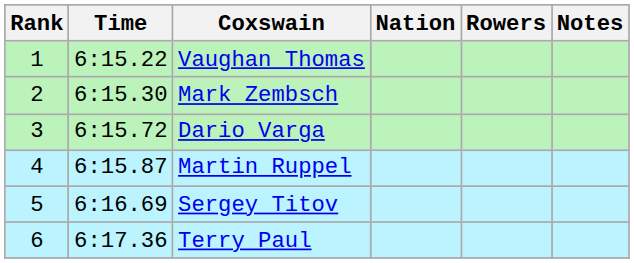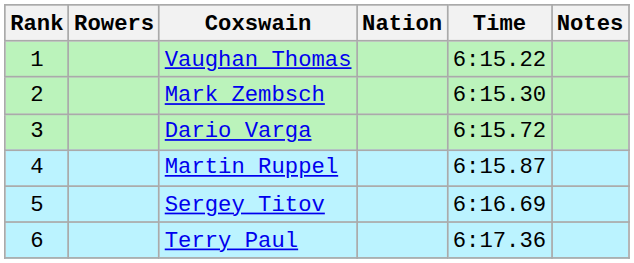 <table class="wikitable sortable" style="text-align:center">
 <tr>
 <th>Rank</th>
-<th>Time</th>
+<th>Rowers</th>
 <th>Coxswain</th>
 <th>Nation</th>
-<th>Rowers</th>
+<th>Time</th>
 <th>Notes</th>
 </tr>
 <tr bgcolor=bbf3bb>
 <td>1</td>
-<td>6:15.22</td>
+<td align=left data-sort-value="Alonço, Nilton"></td>
 <td align=left data-sort-value="Thomas, Vaughan"><a href='#'>Vaughan Thomas</a></td>
 <td align=left></td>
-<td align=left data-sort-value="Alonço, Nilton"></td>
+<td>6:15.22</td>
 <td></td>
 </tr>
 <tr bgcolor=bbf3bb>
 <td>2</td>
-<td>6:15.30</td>
+<td align=left data-sort-value="Darling, Tom"></td>
 <td align=left data-sort-value="Zembsch, Mark"><a href='#'>Mark Zembsch</a></td>
 <td align=left></td>
-<td align=left data-sort-value="Darling, Tom"></td>
+<td>6:15.30</td>
 <td></td>
 </tr>
 <tr bgcolor=bbf3bb>
 <td>3</td>
-<td>6:15.72</td>
+<td align=left data-sort-value="Banjanac, Vladimir"></td>
 <td align=left data-sort-value="Varga, Dario"><a href='#'>Dario Varga</a></td>
 <td align=left></td>
-<td align=left data-sort-value="Banjanac, Vladimir"></td>
+<td>6:15.72</td>
 <td></td>
 </tr>
 <tr bgcolor=bbf3ff>
 <td>4</td>
-<td>6:15.87</td>
+<td align=left data-sort-value="Baar, Roland"></td>
 <td align=left data-sort-value="Ruppel, Martin"><a href='#'>Martin Ruppel</a></td>
 <td align=left></td>
-<td align=left data-sort-value="Baar, Roland"></td>
+<td>6:15.87</td>
 <td></td>
 </tr>
 <tr bgcolor=bbf3ff>
 <td>5</td>
-<td>6:16.69</td>
+<td align=left data-sort-value="Kučinskas, Sigitas"></td>
 <td align=left data-sort-value="Titov, Sergey"><a href='#'>Sergey Titov</a></td>
 <td align=left></td>
-<td align=left data-sort-value="Kučinskas, Sigitas"></td>
+<td>6:16.69</td>
 <td></td>
 </tr>
 <tr bgcolor=bbf3ff>
 <td>6</td>
-<td>6:17.36</td>
+<td align=left data-sort-value="Backer, Harold"></td>
 <td align=left data-sort-value="Paul, Terry"><a href='#'>Terry Paul</a></td>
 <td align=left></td>
-<td align=left data-sort-value="Backer, Harold"></td>
+<td>6:17.36</td>
 <td></td>
 </tr>
 </table>
